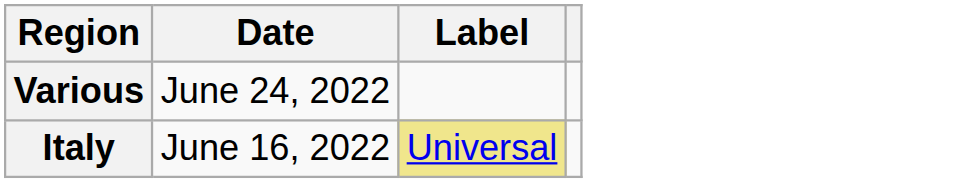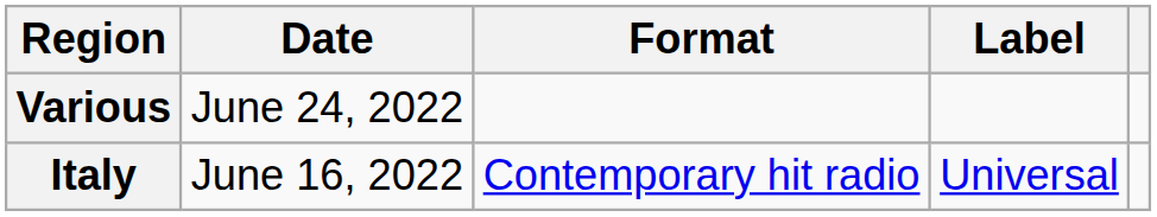 <table class="wikitable plainrowheaders">
 <tr>
 <th scope="col">Region</th>
 <th scope="col">Date</th>
+<th scope="col">Format</th>
 <th scope="col">Label</th>
 <th scope="col"></th>
 </tr>
 <tr>
 <th scope="row">Various</th>
 <td>June 24, 2022</td>
 <td></td>
 <td></td>
+<td></td>
 </tr>
 <tr>
 <th scope="row">Italy</th>
 <td>June 16, 2022</td>
-<td style="background: khaki;"><a href='#'>Universal</a></td>
+<td><a href='#'>Contemporary hit radio</a></td>
+<td><a href='#'>Universal</a></td>
 <td></td>
 </tr>
 </table>
